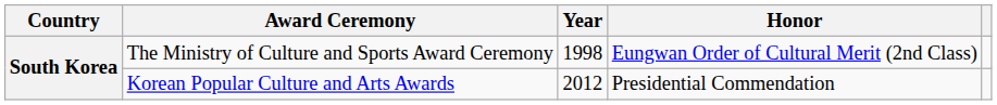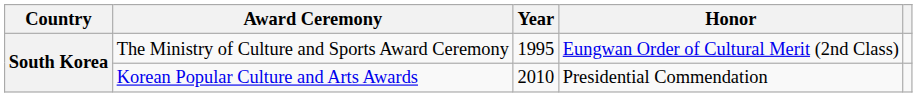 <table class="wikitable plainrowheaders sortable">
 <tr>
 <th scope="col">Country</th>
 <th scope="col">Award Ceremony</th>
 <th scope="col">Year</th>
 <th scope="col">Honor</th>
 <th class="unsortable" scope="col"></th>
 </tr>
 <tr>
 <th rowspan="2" scope="row">South Korea</th>
 <td>The Ministry of Culture and Sports Award Ceremony</td>
-<td>1998</td>
+<td>1995</td>
 <td><a href='#'>Eungwan Order of Cultural Merit</a> (2nd Class)</td>
 <td></td>
 </tr>
 <tr>
 <td><a href='#'>Korean Popular Culture and Arts Awards</a></td>
-<td>2012</td>
+<td>2010</td>
 <td>Presidential Commendation</td>
 <td style="text-align:center"></td>
 </tr>
 </table>
